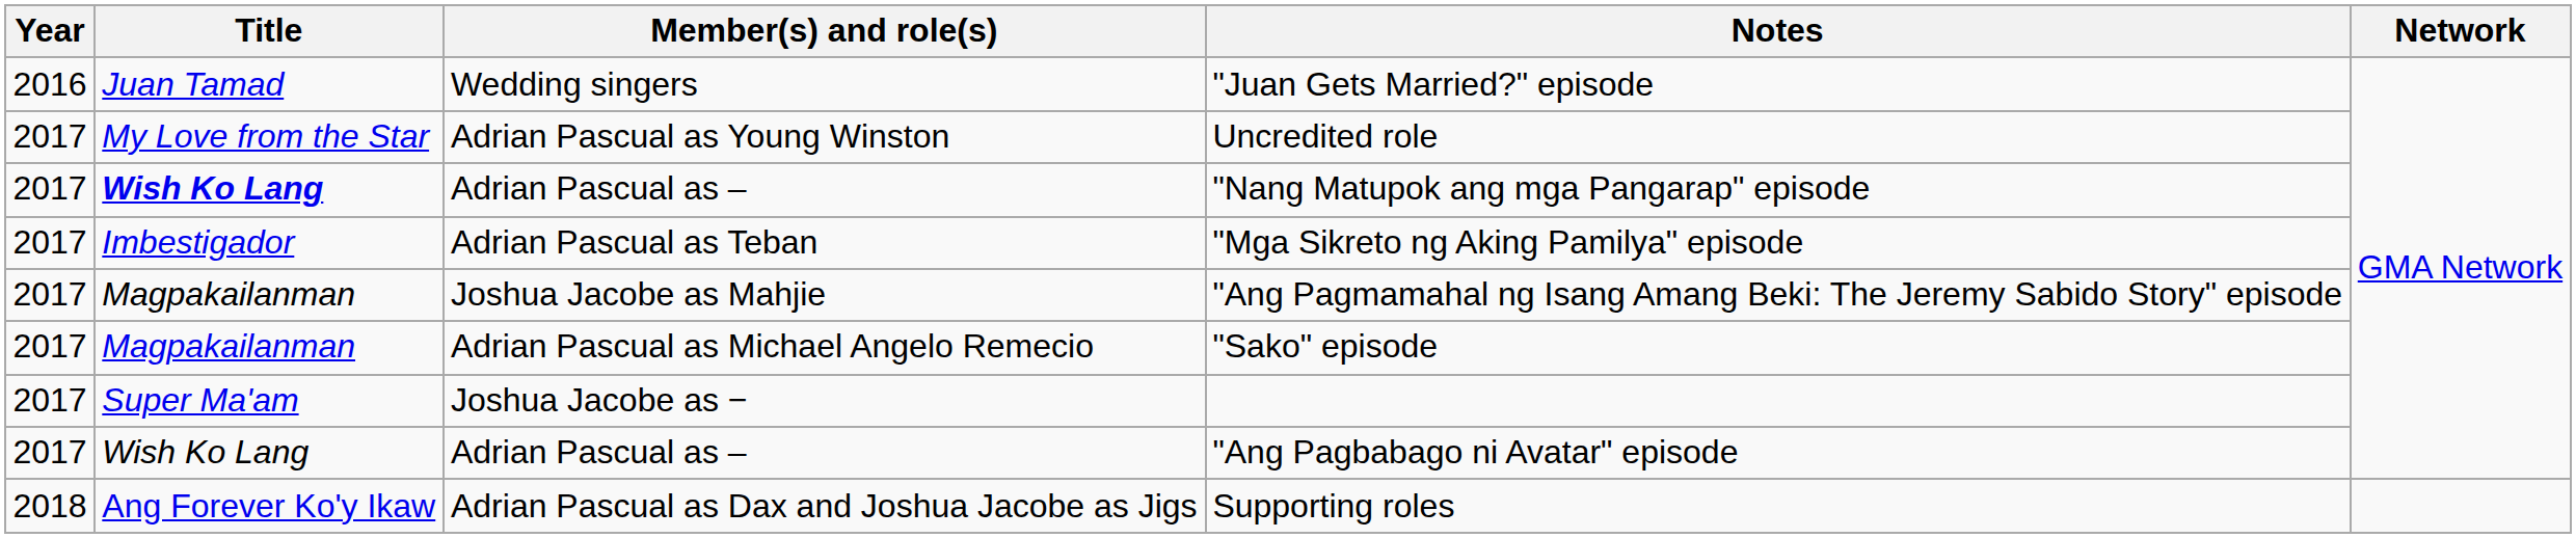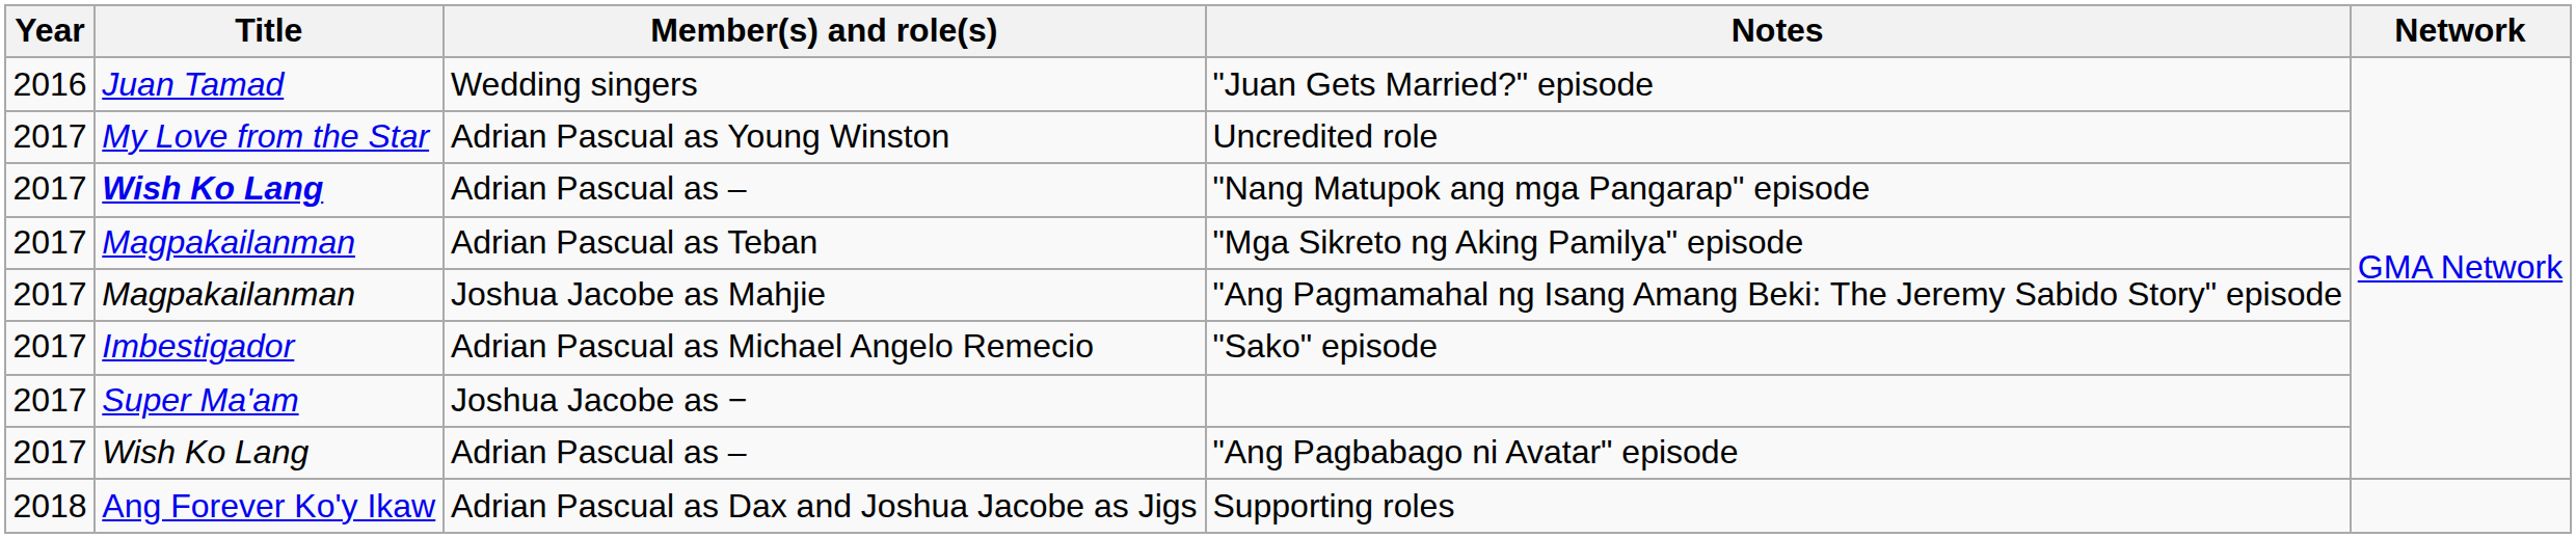 <table class="wikitable plainrowheaders sortable">
 <tr>
 <th scope="col">Year</th>
 <th scope="col">Title</th>
 <th scope="col">Member(s) and role(s)</th>
 <th scope="col">Notes</th>
 <th scope="col">Network</th>
 </tr>
 <tr>
 <td>2016</td>
 <td><em><a href='#'>Juan Tamad</a></em></td>
 <td>Wedding singers</td>
 <td>"Juan Gets Married?" episode</td>
 <td rowspan='8'><a href='#'>GMA Network</a></td>
 </tr>
 <tr>
 <td>2017</td>
 <td><em><a href='#'>My Love from the Star</a></em></td>
 <td>Adrian Pascual as Young Winston</td>
 <td>Uncredited role</td>
 </tr>
 <tr>
 <td>2017</td>
 <td><strong><em><a href='#'>Wish Ko Lang</a></em></strong></td>
 <td>Adrian Pascual as –</td>
 <td>"Nang Matupok ang mga Pangarap" episode</td>
 </tr>
 <tr>
 <td>2017</td>
-<td><em><a href='#'>Imbestigador</a></em></td>
+<td><em><a href='#'>Magpakailanman</a></em></td>
 <td>Adrian Pascual as Teban</td>
 <td>"Mga Sikreto ng Aking Pamilya" episode</td>
 </tr>
 <tr>
 <td>2017</td>
 <td><em>Magpakailanman</em></td>
 <td>Joshua Jacobe as Mahjie</td>
 <td>"Ang Pagmamahal ng Isang Amang Beki: The Jeremy Sabido Story" episode</td>
 </tr>
 <tr>
 <td>2017</td>
-<td><em><a href='#'>Magpakailanman</a></em></td>
+<td><em><a href='#'>Imbestigador</a></em></td>
 <td>Adrian Pascual as Michael Angelo Remecio</td>
 <td>"Sako" episode</td>
 </tr>
 <tr>
 <td>2017</td>
 <td><em><a href='#'>Super Ma'am</a></em></td>
 <td>Joshua Jacobe as −</td>
 <td></td>
 </tr>
 <tr>
 <td>2017</td>
 <td><em>Wish Ko Lang</em></td>
 <td>Adrian Pascual as –</td>
 <td>"Ang Pagbabago ni Avatar" episode</td>
 </tr>
 <tr>
 <td>2018</td>
 <td><a href='#'>Ang Forever Ko'y Ikaw</a></td>
 <td>Adrian Pascual as Dax and Joshua Jacobe as Jigs</td>
 <td>Supporting roles</td>
 </tr>
 <tr>
 </tr>
 </table>
